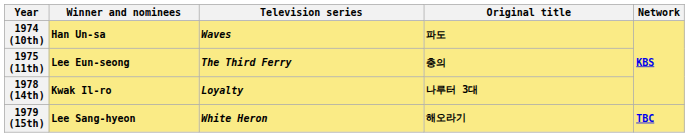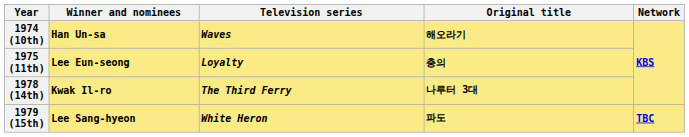 <table class="wikitable" style="width:100%;" cellpadding="6">
 <tr>
 <th style="width:5%;">Year</th>
 <th style="width:20%;">Winner and nominees</th>
 <th style="width:30%;">Television series</th>
 <th style="width:28%;">Original title</th>
 <th style="width:5%;">Network</th>
 </tr>
 <tr>
 <th>1974<br>(10th)</th>
 <td style="background:#FAEB86;"><strong>Han Un-sa </strong></td>
 <td style="background:#FAEB86;"><strong><em>Waves</em></strong></td>
-<td style="background:#FAEB86;"><strong>파도</strong></td>
+<td style="background:#FAEB86;"><strong>해오라기</strong></td>
 <td rowspan="3" style="background:#FAEB86;"><a href='#'><strong>KBS</strong></a></td>
 </tr>
 <tr>
 <th>1975<br>(11th)</th>
 <td style="background:#FAEB86;"><strong>Lee Eun-seong </strong></td>
-<td style="background:#FAEB86;"><strong><em>The Third Ferry</em></strong></td>
+<td style="background:#FAEB86;"><strong><em>Loyalty</em></strong></td>
 <td style="background:#FAEB86;"><strong>충의</strong></td>
 </tr>
 <tr>
 <th>1978<br>(14th)</th>
 <td style="background:#FAEB86;"><strong>Kwak Il-ro </strong></td>
-<td style="background:#FAEB86;"><strong><em>Loyalty</em></strong></td>
+<td style="background:#FAEB86;"><strong><em>The Third Ferry</em></strong></td>
 <td style="background:#FAEB86;"><strong>나루터 3대</strong></td>
 </tr>
 <tr>
 <th>1979<br>(15th)</th>
 <td rowspan="2" style="background:#FAEB86;"><strong>Lee Sang-hyeon </strong></td>
 <td style="background:#FAEB86;"><strong><em>White Heron</em></strong></td>
-<td style="background:#FAEB86;"><strong>해오라기</strong></td>
+<td style="background:#FAEB86;"><strong>파도</strong></td>
 <td style="background:#FAEB86;"><strong><a href='#'>TBC</a></strong></td>
 </tr>
 </table>
